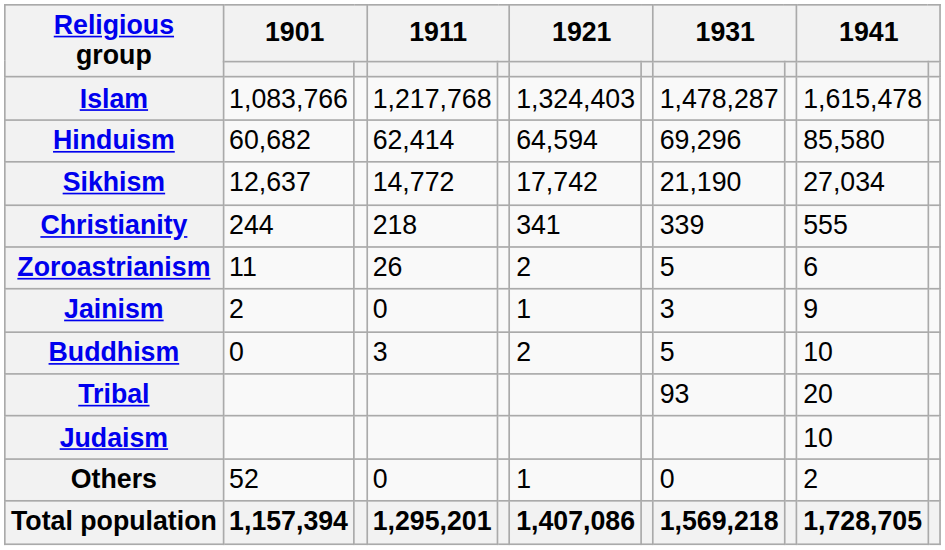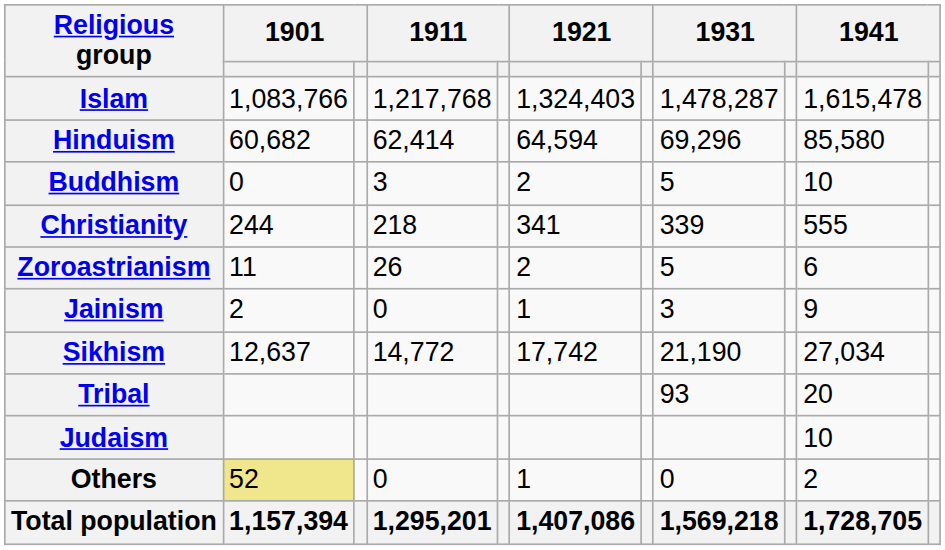 <table class="wikitable sortable">
 <tr>
 <th rowspan="2"><a href='#'>Religious</a><br>group</th>
 <th colspan="2">1901</th>
 <th colspan="2">1911</th>
 <th colspan="2">1921</th>
 <th colspan="2">1931</th>
 <th colspan="2">1941</th>
 </tr>
 <tr>
 <th><a href='#'></a></th>
 <th></th>
 <th></th>
 <th></th>
 <th></th>
 <th></th>
 <th></th>
 <th></th>
 <th></th>
 <th></th>
 </tr>
 <tr>
 <th><a href='#'>Islam</a> </th>
 <td>1,083,766</td>
 <td></td>
 <td>1,217,768</td>
 <td></td>
 <td>1,324,403</td>
 <td></td>
 <td>1,478,287</td>
 <td></td>
 <td>1,615,478</td>
 <td></td>
 </tr>
 <tr>
 <th><a href='#'>Hinduism</a> </th>
 <td>60,682</td>
 <td></td>
 <td>62,414</td>
 <td></td>
 <td>64,594</td>
 <td></td>
 <td>69,296</td>
 <td></td>
 <td>85,580</td>
 <td></td>
 </tr>
 <tr>
-<th><a href='#'>Sikhism</a> </th>
-<td>12,637</td>
+<th><a href='#'>Buddhism</a> </th>
+<td>0</td>
 <td></td>
-<td>14,772</td>
+<td>3</td>
 <td></td>
-<td>17,742</td>
+<td>2</td>
 <td></td>
-<td>21,190</td>
+<td>5</td>
 <td></td>
-<td>27,034</td>
+<td>10</td>
 <td></td>
 </tr>
 <tr>
 <th><a href='#'>Christianity</a> </th>
 <td>244</td>
 <td></td>
 <td>218</td>
 <td></td>
 <td>341</td>
 <td></td>
 <td>339</td>
 <td></td>
 <td>555</td>
 <td></td>
 </tr>
 <tr>
 <th><a href='#'>Zoroastrianism</a> </th>
 <td>11</td>
 <td></td>
 <td>26</td>
 <td></td>
 <td>2</td>
 <td></td>
 <td>5</td>
 <td></td>
 <td>6</td>
 <td></td>
 </tr>
 <tr>
 <th><a href='#'>Jainism</a> </th>
 <td>2</td>
 <td></td>
 <td>0</td>
 <td></td>
 <td>1</td>
 <td></td>
 <td>3</td>
 <td></td>
 <td>9</td>
 <td></td>
 </tr>
 <tr>
-<th><a href='#'>Buddhism</a> </th>
-<td>0</td>
+<th><a href='#'>Sikhism</a> </th>
+<td>12,637</td>
 <td></td>
-<td>3</td>
+<td>14,772</td>
 <td></td>
-<td>2</td>
+<td>17,742</td>
 <td></td>
-<td>5</td>
+<td>21,190</td>
 <td></td>
-<td>10</td>
+<td>27,034</td>
 <td></td>
 </tr>
 <tr>
 <th><a href='#'>Tribal</a></th>
 <td></td>
 <td></td>
 <td></td>
 <td></td>
 <td></td>
 <td></td>
 <td>93</td>
 <td></td>
 <td>20</td>
 <td></td>
 </tr>
 <tr>
 <th><a href='#'>Judaism</a> </th>
 <td></td>
 <td></td>
 <td></td>
 <td></td>
 <td></td>
 <td></td>
 <td></td>
 <td></td>
 <td>10</td>
 <td></td>
 </tr>
 <tr>
 <th>Others</th>
-<td>52</td>
+<td style="background: khaki;">52</td>
 <td></td>
 <td>0</td>
 <td></td>
 <td>1</td>
 <td></td>
 <td>0</td>
 <td></td>
 <td>2</td>
 <td></td>
 </tr>
 <tr>
 <th>Total population</th>
 <th>1,157,394</th>
 <th></th>
 <th>1,295,201</th>
 <th></th>
 <th>1,407,086</th>
 <th></th>
 <th>1,569,218</th>
 <th></th>
 <th>1,728,705</th>
 <th></th>
 </tr>
 </table>
